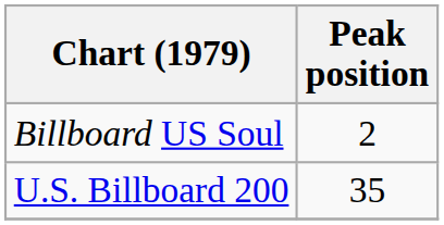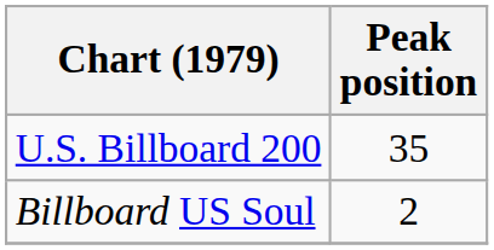 <table class="wikitable">
 <tr>
 <th>Chart (1979)</th>
 <th>Peak<br>position</th>
 </tr>
 <tr>
+<td><a href='#'>U.S. Billboard 200</a></td>
+<td align=center>35</td>
+</tr>
+<tr>
 <td><em>Billboard</em> <a href='#'>US Soul</a></td>
 <td align=center>2</td>
 </tr>
 <tr>
-<td><a href='#'>U.S. Billboard 200</a></td>
-<td align=center>35</td>
-</tr>
-<tr>
 </tr>
 </table>
